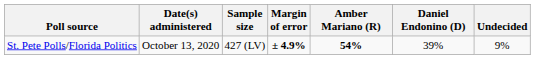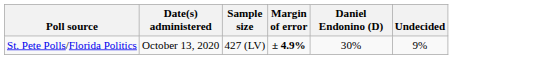 <table class="wikitable" style="font-size:90%;text-align:center;">
 <tr valign=bottom>
 <th>Poll source</th>
 <th>Date(s)<br>administered</th>
 <th>Sample<br>size</th>
 <th>Margin<br>of error</th>
-<th style="width:100px;">Amber<br>Mariano (R)</th>
 <th style="width:100px;">Daniel<br>Endonino (D)</th>
 <th>Undecided</th>
 </tr>
 <tr>
 <td style="text-align:left;"><a href='#'>St. Pete Polls</a>/<a href='#'>Florida Politics</a></td>
 <td>October 13, 2020</td>
 <td>427 (LV)</td>
 <td><strong>± 4.9%</strong></td>
-<td><strong>54%</strong></td>
-<td>39%</td>
+<td>30%</td>
 <td>9%</td>
 </tr>
 </table>
